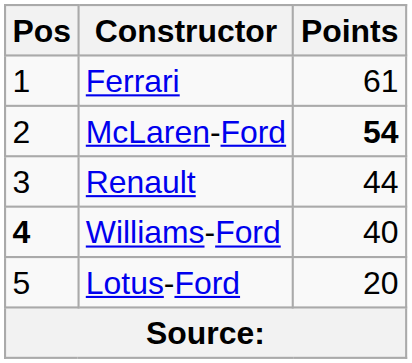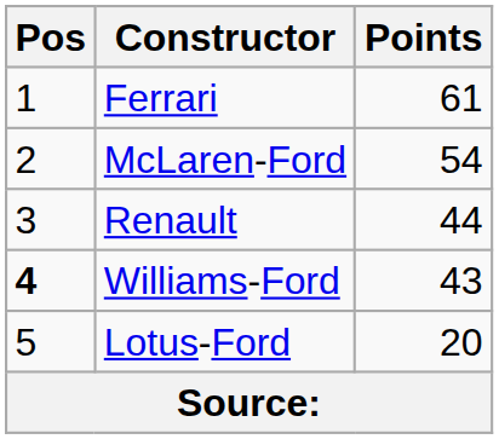 <table class="wikitable" style="font-size: 95%;">
 <tr>
 <th>Pos</th>
 <th>Constructor</th>
 <th>Points</th>
 </tr>
 <tr>
 <td>1</td>
 <td> <a href='#'>Ferrari</a></td>
 <td align="right">61</td>
 </tr>
 <tr>
 <td>2</td>
 <td> <a href='#'>McLaren</a>-<a href='#'>Ford</a></td>
-<td align="right"><strong>54</strong></td>
+<td align="right">54</td>
 </tr>
 <tr>
 <td>3</td>
 <td> <a href='#'>Renault</a></td>
 <td align="right">44</td>
 </tr>
 <tr>
 <td><strong>4</strong></td>
 <td> <a href='#'>Williams</a>-<a href='#'>Ford</a></td>
-<td align="right">40</td>
+<td align="right">43</td>
 </tr>
 <tr>
 <td>5</td>
 <td> <a href='#'>Lotus</a>-<a href='#'>Ford</a></td>
 <td align="right">20</td>
 </tr>
 <tr>
 <th colspan=4>Source: </th>
 </tr>
 </table>
